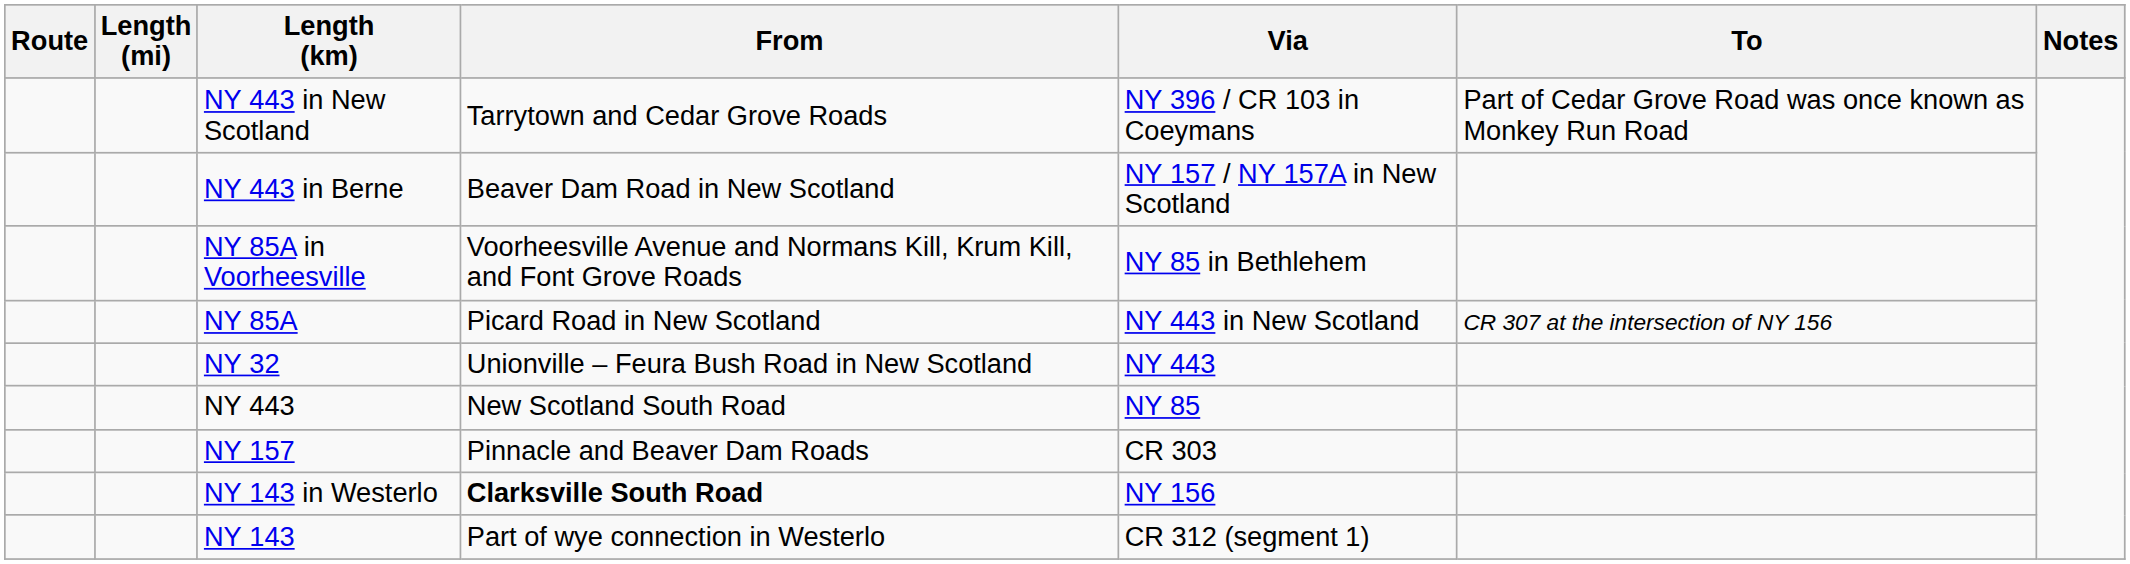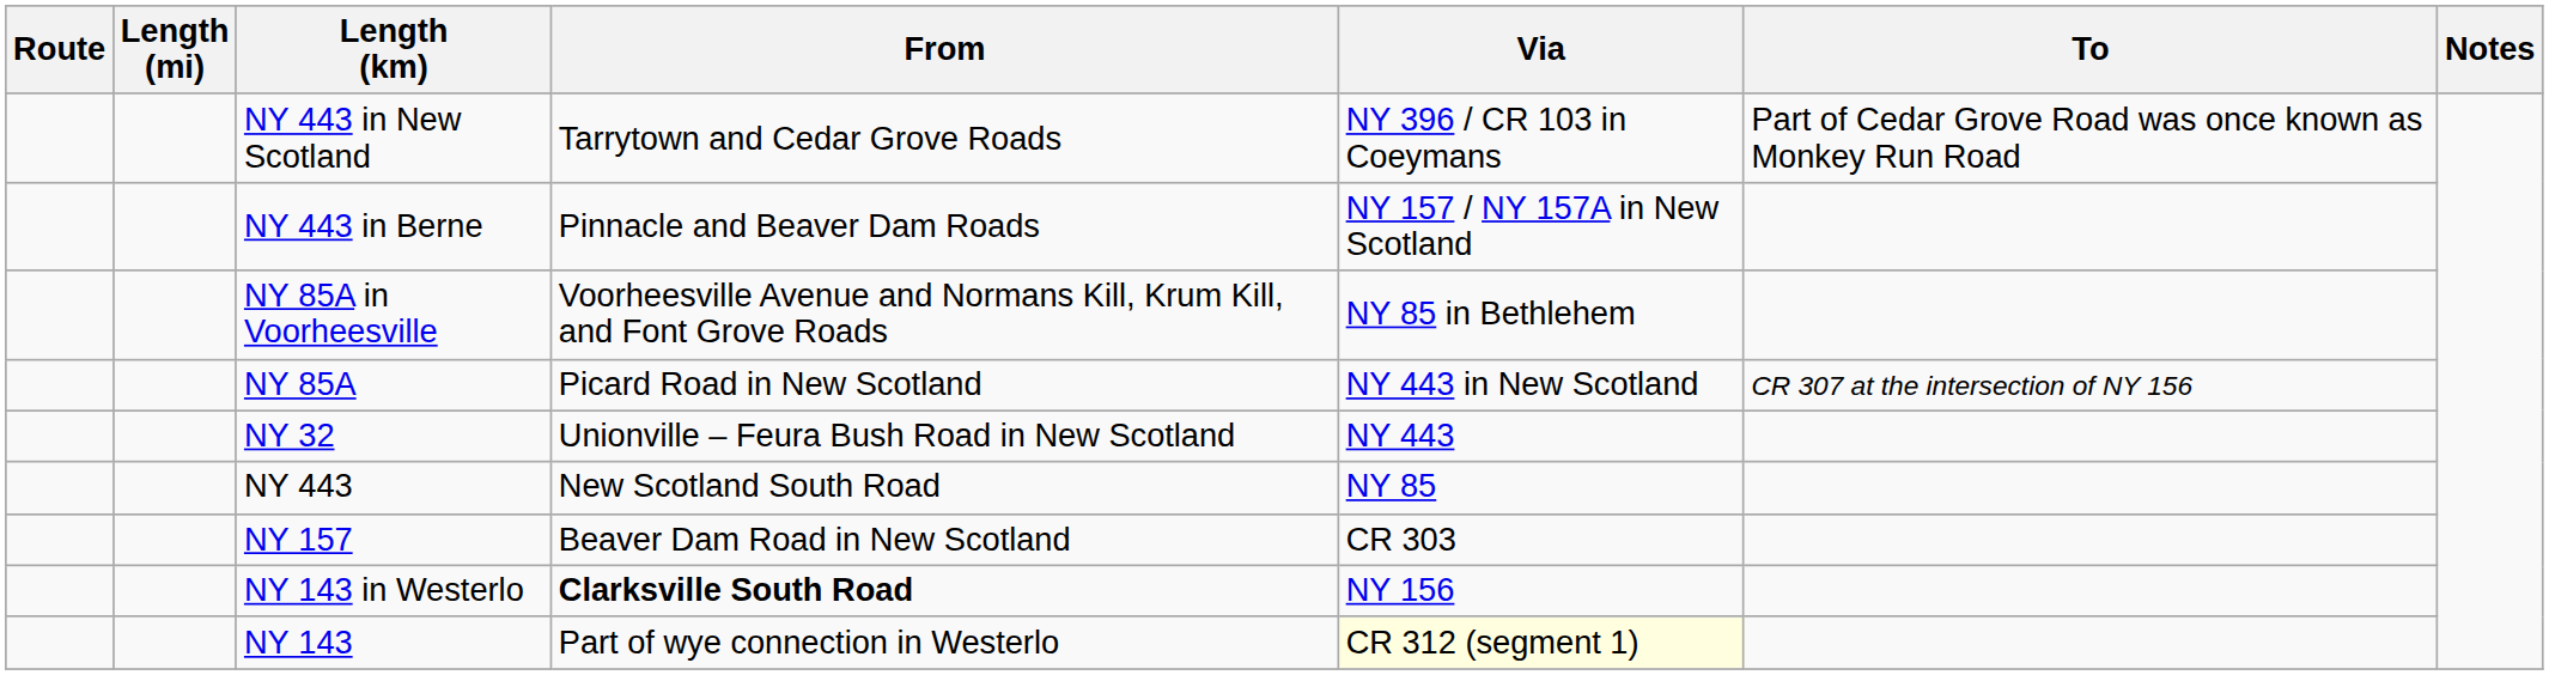 <table class="wikitable sortable">
 <tr>
 <th>Route</th>
 <th>Length<br>(mi)</th>
 <th>Length<br>(km)</th>
 <th class="unsortable">From</th>
 <th class="unsortable">Via</th>
 <th class="unsortable">To</th>
 <th class="unsortable">Notes</th>
 </tr>
 <tr>
 <td id="301"></td>
 <td></td>
 <td><a href='#'>NY&nbsp;443</a> in New Scotland</td>
 <td>Tarrytown and Cedar Grove Roads</td>
 <td><a href='#'>NY&nbsp;396</a> / CR 103 in Coeymans</td>
 <td>Part of Cedar Grove Road was once known as Monkey Run Road</td>
 </tr>
 <tr>
 <td id="303"></td>
 <td></td>
 <td><a href='#'>NY&nbsp;443</a> in Berne</td>
-<td>Beaver Dam Road in New Scotland</td>
+<td>Pinnacle and Beaver Dam Roads</td>
 <td><a href='#'>NY&nbsp;157</a> / <a href='#'>NY&nbsp;157A</a> in New Scotland</td>
 <td></td>
 </tr>
 <tr>
 <td id="306"></td>
 <td></td>
 <td><a href='#'>NY&nbsp;85A</a> in <a href='#'>Voorheesville</a></td>
 <td>Voorheesville Avenue and Normans Kill, Krum Kill, and Font Grove Roads</td>
 <td><a href='#'>NY&nbsp;85</a> in Bethlehem</td>
 <td></td>
 </tr>
 <tr>
 <td id="307"></td>
 <td></td>
 <td><a href='#'>NY&nbsp;85A</a></td>
 <td>Picard Road in New Scotland</td>
 <td><a href='#'>NY&nbsp;443</a> in New Scotland</td>
 <td> <em><small>CR 307 at the intersection of NY 156</small></em></td>
 </tr>
 <tr>
 <td id="308-1"></td>
 <td></td>
 <td><a href='#'>NY&nbsp;32</a></td>
 <td>Unionville – Feura Bush Road in New Scotland</td>
 <td><a href='#'>NY&nbsp;443</a></td>
 <td></td>
 </tr>
 <tr>
 <td id="308-2"></td>
 <td></td>
 <td>NY 443</td>
 <td>New Scotland South Road</td>
 <td><a href='#'>NY&nbsp;85</a></td>
 <td></td>
 </tr>
 <tr>
 <td id="311"></td>
 <td></td>
 <td><a href='#'>NY&nbsp;157</a></td>
-<td>Pinnacle and Beaver Dam Roads</td>
+<td>Beaver Dam Road in New Scotland</td>
 <td>CR 303</td>
 <td></td>
 </tr>
 <tr>
 <td id="312-1"></td>
 <td></td>
 <td><a href='#'>NY&nbsp;143</a> in Westerlo</td>
 <td><strong>Clarksville South Road</strong></td>
 <td><a href='#'>NY&nbsp;156</a></td>
 <td></td>
 </tr>
 <tr>
 <td id="312-2"></td>
 <td></td>
 <td><a href='#'>NY&nbsp;143</a></td>
 <td>Part of wye connection in Westerlo</td>
-<td>CR 312 (segment 1)</td>
+<td style="background: lightyellow;">CR 312 (segment 1)</td>
 <td></td>
 </tr>
 </table>
